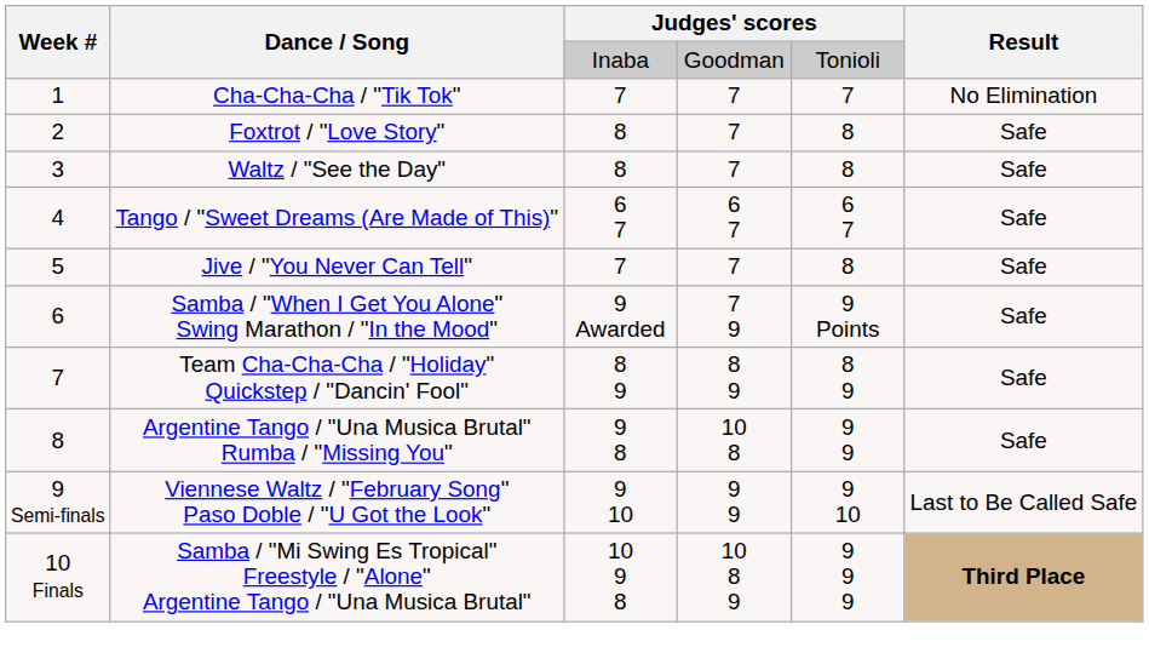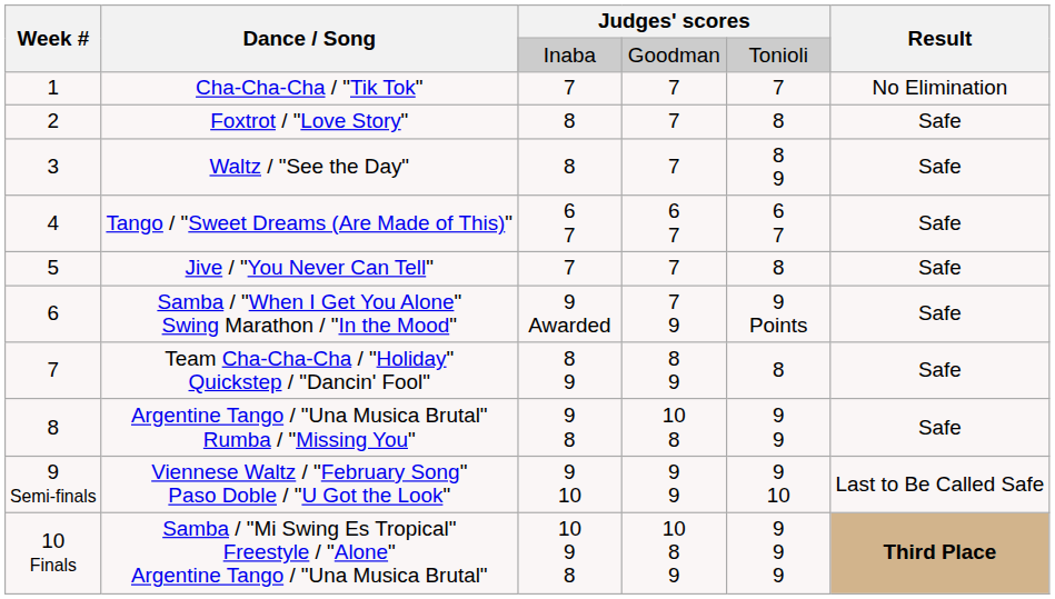 <table class="wikitable collapsible collapsed">
 <tr style="text-align:Center;">
 <th rowspan="2">Week #</th>
 <th rowspan="2">Dance / Song</th>
 <th colspan="3">Judges' scores</th>
 <th rowspan="2">Result</th>
 </tr>
 <tr style="text-align:center; background:#ccc;">
 <td style="width:10%; ">Inaba</td>
 <td style="width:10%; ">Goodman</td>
 <td style="width:10%; ">Tonioli</td>
 </tr>
 <tr style="text-align: center; background:#faf6f6;">
 <td>1</td>
 <td><a href='#'>Cha-Cha-Cha</a> / "<a href='#'>Tik Tok</a>"</td>
 <td>7</td>
 <td>7</td>
 <td>7</td>
 <td>No Elimination</td>
 </tr>
 <tr style="text-align: center; background:#faf6f6;">
 <td>2</td>
 <td><a href='#'>Foxtrot</a> / "<a href='#'>Love Story</a>"</td>
 <td>8</td>
 <td>7</td>
 <td>8</td>
 <td>Safe</td>
 </tr>
 <tr style="text-align: center; background:#faf6f6;">
 <td>3</td>
 <td><a href='#'>Waltz</a> / "See the Day"</td>
 <td>8</td>
 <td>7</td>
-<td>8</td>
+<td>8<br>9</td>
 <td>Safe</td>
 </tr>
 <tr style="text-align: center; background:#faf6f6;">
 <td>4</td>
 <td><a href='#'>Tango</a> / "<a href='#'>Sweet Dreams (Are Made of This)</a>"</td>
 <td>6<br>7</td>
 <td>6<br>7</td>
 <td>6<br>7</td>
 <td>Safe</td>
 </tr>
 <tr style="text-align: center; background:#faf6f6;">
 <td>5</td>
 <td><a href='#'>Jive</a> / "<a href='#'>You Never Can Tell</a>"</td>
 <td>7</td>
 <td>7</td>
 <td>8</td>
 <td>Safe</td>
 </tr>
 <tr style="text-align: center; background:#faf6f6;">
 <td>6</td>
 <td><a href='#'>Samba</a> / "<a href='#'>When I Get You Alone</a>"<br><a href='#'>Swing</a> Marathon / "<a href='#'>In the Mood</a>"</td>
 <td>9<br>Awarded</td>
 <td>7<br>9</td>
 <td>9<br>Points</td>
 <td>Safe</td>
 </tr>
 <tr style="text-align: center; background:#faf6f6;">
 <td>7</td>
 <td>Team <a href='#'>Cha-Cha-Cha</a> / "<a href='#'>Holiday</a>"<br><a href='#'>Quickstep</a> / "Dancin' Fool"</td>
 <td>8<br>9</td>
 <td>8<br>9</td>
-<td>8<br>9</td>
+<td>8</td>
 <td>Safe</td>
 </tr>
 <tr style="text-align: center; background:#faf6f6;">
 <td>8</td>
 <td><a href='#'>Argentine Tango</a> / "Una Musica Brutal"<br><a href='#'>Rumba</a> / "<a href='#'>Missing You</a>"</td>
 <td>9 <br>8</td>
 <td>10<br>8</td>
 <td>9 <br>9</td>
 <td>Safe</td>
 </tr>
 <tr style="text-align: center; background:#faf6f6;">
 <td>9<br><small>Semi-finals</small></td>
 <td><a href='#'>Viennese Waltz</a> / "<a href='#'>February Song</a>"<br><a href='#'>Paso Doble</a> / "<a href='#'>U Got the Look</a>"</td>
 <td>9<br>10</td>
 <td>9<br>9</td>
 <td>9<br>10</td>
 <td>Last to Be Called Safe</td>
 </tr>
 <tr style="text-align: center; background:#faf6f6;">
 <td>10<br><small>Finals</small></td>
 <td><a href='#'>Samba</a> / "Mi Swing Es Tropical"<br><a href='#'>Freestyle</a> / "<a href='#'>Alone</a>"<br><a href='#'>Argentine Tango</a> / "Una Musica Brutal"</td>
 <td>10<br>9<br>8</td>
 <td>10<br>8<br>9</td>
 <td>9 <br>9<br>9</td>
 <td style="text-align: center; background:tan"><strong>Third Place</strong></td>
 </tr>
 </table>
